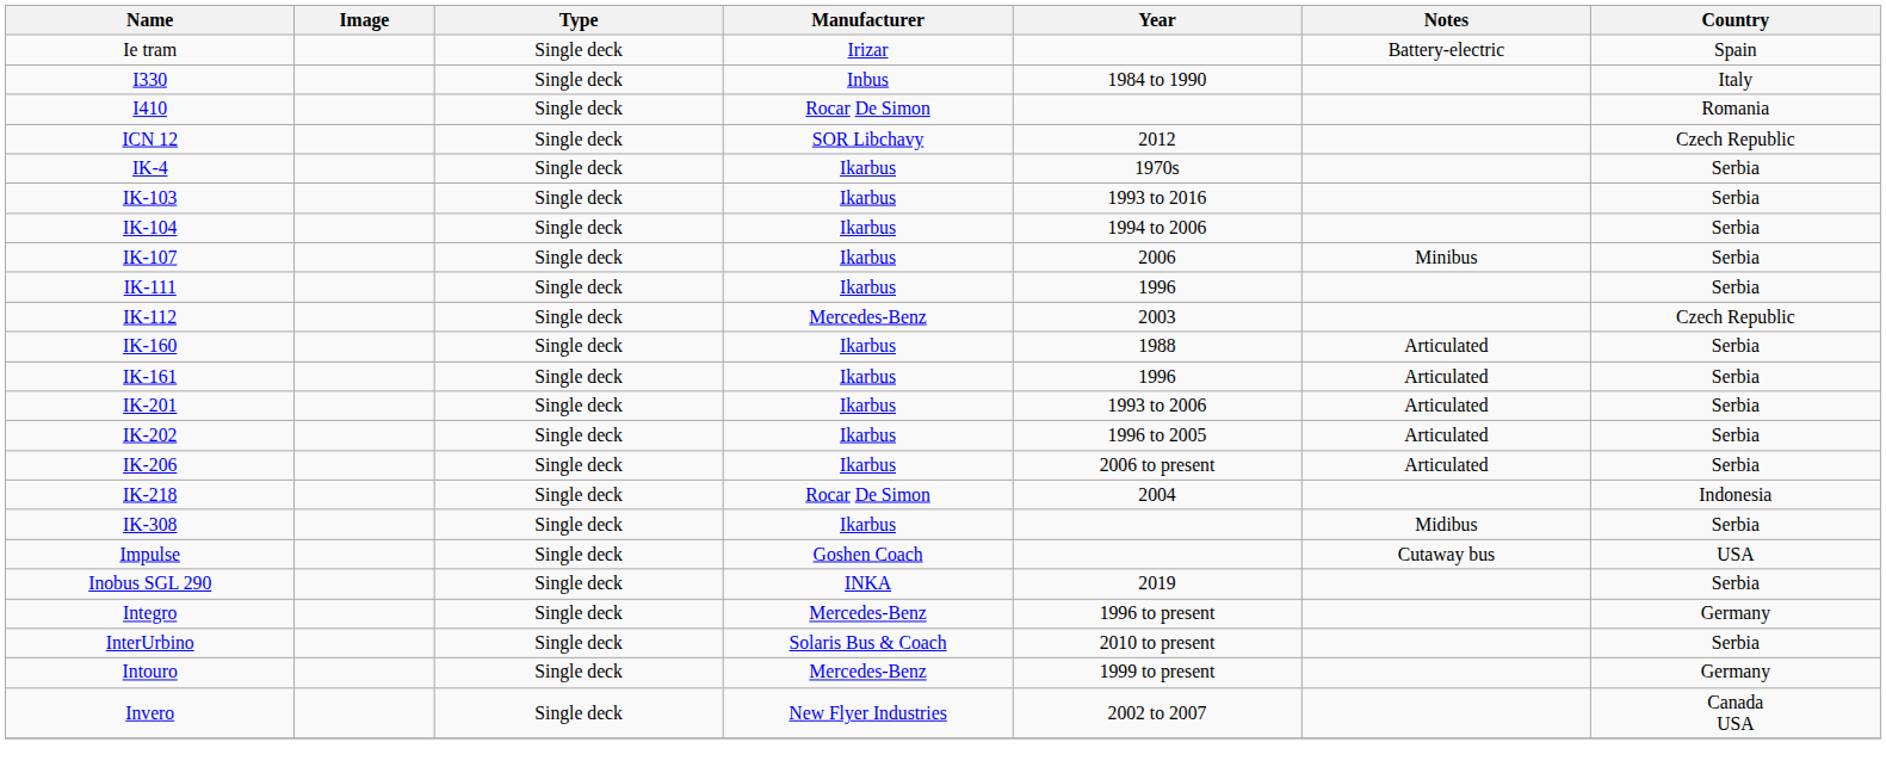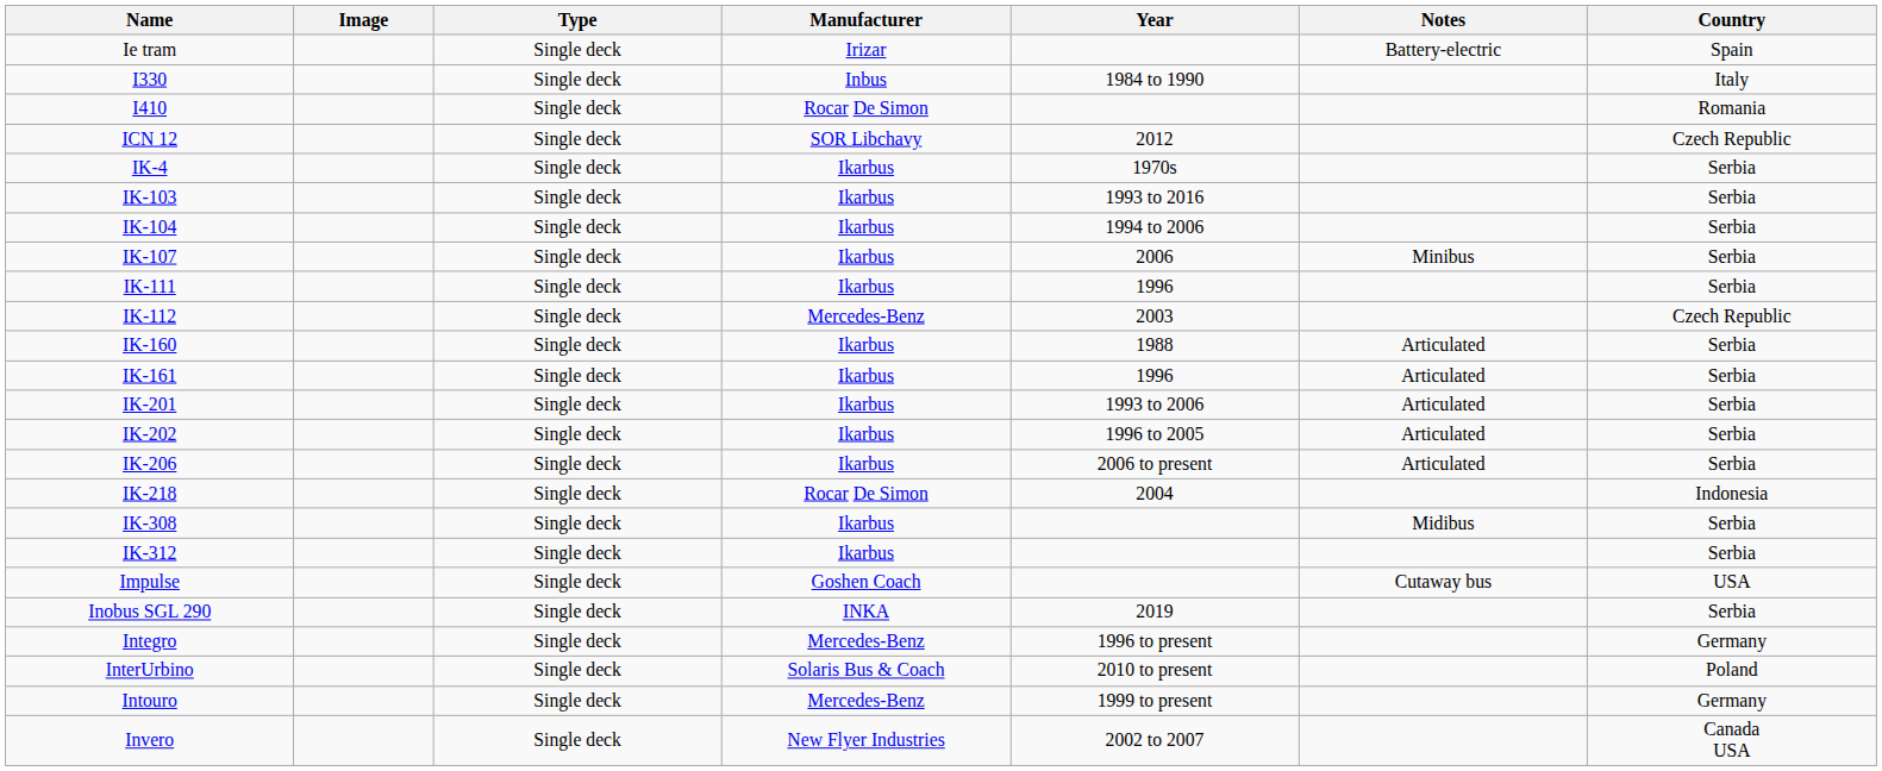 <table class="wikitable sortable sticky-header mw-datatable" style=text-align:center;>
 <tr>
 <th style="width:15em;">Name</th>
 <th style="width:7em;">Image</th>
 <th style="width:15em;">Type</th>
 <th style="width:15em;">Manufacturer</th>
 <th style="width:15em;">Year</th>
 <th class="unsortable", style="width:15em;">Notes</th>
 <th style="width:15em;">Country</th>
 </tr>
 <tr>
 <td>Ie tram</td>
 <td></td>
 <td>Single deck</td>
 <td><a href='#'>Irizar</a></td>
 <td></td>
 <td>Battery-electric</td>
 <td>Spain</td>
 </tr>
 <tr>
 <td><a href='#'>I330</a></td>
 <td></td>
 <td>Single deck</td>
 <td><a href='#'>Inbus</a></td>
 <td>1984 to 1990</td>
 <td></td>
 <td>Italy</td>
 </tr>
 <tr>
 <td><a href='#'>I410</a></td>
 <td></td>
 <td>Single deck</td>
 <td><a href='#'>Rocar</a> <a href='#'>De Simon</a></td>
 <td></td>
 <td></td>
 <td>Romania</td>
 </tr>
 <tr>
 <td><a href='#'>ICN 12</a></td>
 <td></td>
 <td>Single deck</td>
 <td><a href='#'>SOR Libchavy</a></td>
 <td>2012</td>
 <td></td>
 <td>Czech Republic</td>
 </tr>
 <tr>
 <td><a href='#'>IK-4</a></td>
 <td></td>
 <td>Single deck</td>
 <td><a href='#'>Ikarbus</a></td>
 <td>1970s</td>
 <td></td>
 <td>Serbia</td>
 </tr>
 <tr>
 <td><a href='#'>IK-103</a></td>
 <td></td>
 <td>Single deck</td>
 <td><a href='#'>Ikarbus</a></td>
 <td>1993 to 2016</td>
 <td></td>
 <td>Serbia</td>
 </tr>
 <tr>
 <td><a href='#'>IK-104</a></td>
 <td></td>
 <td>Single deck</td>
 <td><a href='#'>Ikarbus</a></td>
 <td>1994 to 2006</td>
 <td></td>
 <td>Serbia</td>
 </tr>
 <tr>
 <td><a href='#'>IK-107</a></td>
 <td></td>
 <td>Single deck</td>
 <td><a href='#'>Ikarbus</a></td>
 <td>2006</td>
 <td>Minibus</td>
 <td>Serbia</td>
 </tr>
 <tr>
 <td><a href='#'>IK-111</a></td>
 <td></td>
 <td>Single deck</td>
 <td><a href='#'>Ikarbus</a></td>
 <td>1996</td>
 <td></td>
 <td>Serbia</td>
 </tr>
 <tr>
 <td><a href='#'>IK-112</a></td>
 <td></td>
 <td>Single deck</td>
 <td><a href='#'>Mercedes-Benz</a></td>
 <td>2003</td>
 <td></td>
 <td>Czech Republic</td>
 </tr>
 <tr>
 <td><a href='#'>IK-160</a></td>
 <td></td>
 <td>Single deck</td>
 <td><a href='#'>Ikarbus</a></td>
 <td>1988</td>
 <td>Articulated</td>
 <td>Serbia</td>
 </tr>
 <tr>
 <td><a href='#'>IK-161</a></td>
 <td></td>
 <td>Single deck</td>
 <td><a href='#'>Ikarbus</a></td>
 <td>1996</td>
 <td>Articulated</td>
 <td>Serbia</td>
 </tr>
 <tr>
 <td><a href='#'>IK-201</a></td>
 <td></td>
 <td>Single deck</td>
 <td><a href='#'>Ikarbus</a></td>
 <td>1993 to 2006</td>
 <td>Articulated</td>
 <td>Serbia</td>
 </tr>
 <tr>
 <td><a href='#'>IK-202</a></td>
 <td></td>
 <td>Single deck</td>
 <td><a href='#'>Ikarbus</a></td>
 <td>1996 to 2005</td>
 <td>Articulated</td>
 <td>Serbia</td>
 </tr>
 <tr>
 <td><a href='#'>IK-206</a></td>
 <td></td>
 <td>Single deck</td>
 <td><a href='#'>Ikarbus</a></td>
 <td>2006 to present</td>
 <td>Articulated</td>
 <td>Serbia</td>
 </tr>
 <tr>
 <td><a href='#'>IK-218</a></td>
 <td></td>
 <td>Single deck</td>
 <td><a href='#'>Rocar</a> <a href='#'>De Simon</a></td>
 <td>2004</td>
 <td></td>
 <td>Indonesia</td>
 </tr>
 <tr>
 <td><a href='#'>IK-308</a></td>
 <td></td>
 <td>Single deck</td>
 <td><a href='#'>Ikarbus</a></td>
 <td></td>
 <td>Midibus</td>
 <td>Serbia</td>
 </tr>
 <tr>
+<td><a href='#'>IK-312</a></td>
+<td></td>
+<td>Single deck</td>
+<td><a href='#'>Ikarbus</a></td>
+<td></td>
+<td></td>
+<td>Serbia</td>
+</tr>
+<tr>
 <td><a href='#'>Impulse</a></td>
 <td></td>
 <td>Single deck</td>
 <td><a href='#'>Goshen Coach</a></td>
 <td></td>
 <td>Cutaway bus</td>
 <td>USA</td>
 </tr>
 <tr>
 <td><a href='#'>Inobus SGL 290</a></td>
 <td></td>
 <td>Single deck</td>
 <td><a href='#'>INKA</a></td>
 <td>2019</td>
 <td></td>
 <td>Serbia</td>
 </tr>
 <tr>
 <td><a href='#'>Integro</a></td>
 <td></td>
 <td>Single deck</td>
 <td><a href='#'>Mercedes-Benz</a></td>
 <td>1996 to present</td>
 <td></td>
 <td>Germany</td>
 </tr>
 <tr>
 <td><a href='#'>InterUrbino</a></td>
 <td></td>
 <td>Single deck</td>
 <td><a href='#'>Solaris Bus & Coach</a></td>
 <td>2010 to present</td>
 <td></td>
-<td>Serbia</td>
+<td>Poland</td>
 </tr>
 <tr>
 <td><a href='#'>Intouro</a></td>
 <td></td>
 <td>Single deck</td>
 <td><a href='#'>Mercedes-Benz</a></td>
 <td>1999 to present</td>
 <td></td>
 <td>Germany</td>
 </tr>
 <tr>
 <td><a href='#'>Invero</a></td>
 <td></td>
 <td>Single deck</td>
 <td><a href='#'>New Flyer Industries</a></td>
 <td>2002 to 2007</td>
 <td></td>
 <td>Canada<br>USA</td>
 </tr>
 <tr>
 </tr>
 </table>
